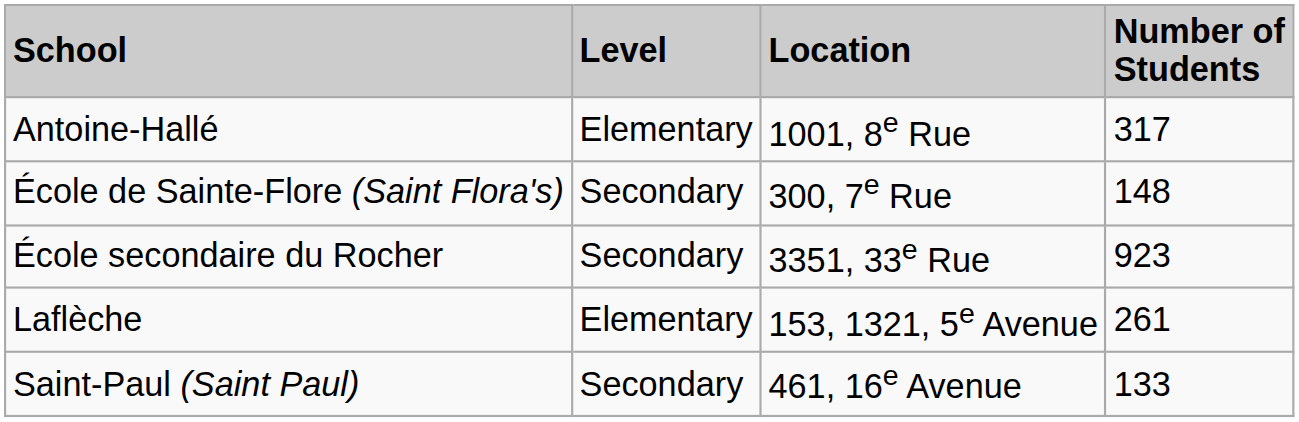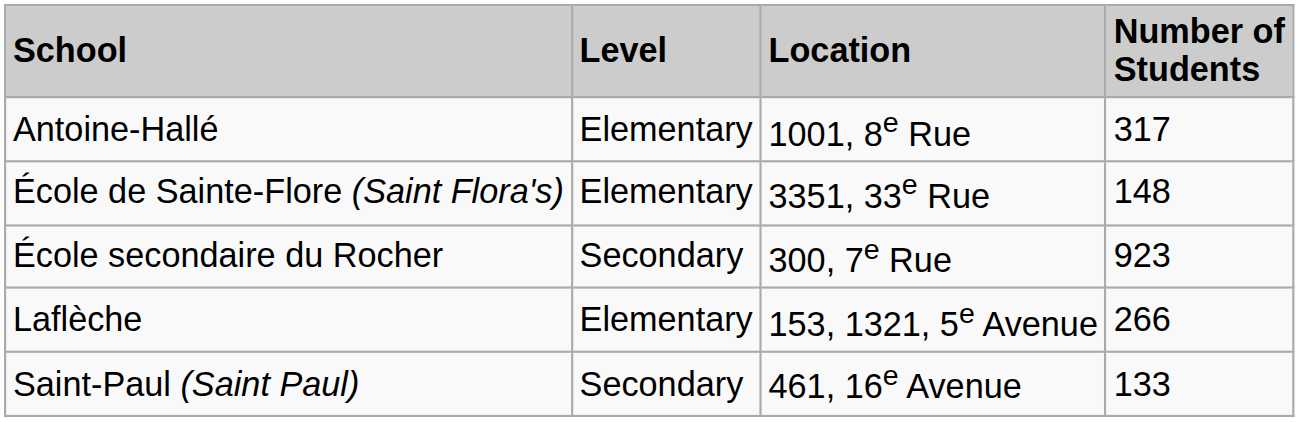 <table class="wikitable">
 <tr>
 <td bgcolor=#cccccc><strong>School</strong></td>
 <td bgcolor=#cccccc><strong>Level</strong></td>
 <td bgcolor=#cccccc><strong>Location</strong></td>
 <td bgcolor=#cccccc><strong>Number of<br>Students</strong></td>
 </tr>
 <tr>
 <td>Antoine-Hallé</td>
 <td>Elementary</td>
 <td>1001, 8<sup>e</sup> Rue</td>
 <td>317</td>
 </tr>
 <tr>
 <td>École de Sainte-Flore <em>(Saint Flora's)</em></td>
-<td>Secondary</td>
-<td>300, 7<sup>e</sup> Rue</td>
+<td>Elementary</td>
+<td>3351, 33<sup>e</sup> Rue</td>
 <td>148</td>
 </tr>
 <tr>
 <td>École secondaire du Rocher</td>
 <td>Secondary</td>
-<td>3351, 33<sup>e</sup> Rue</td>
+<td>300, 7<sup>e</sup> Rue</td>
 <td>923</td>
 </tr>
 <tr>
 <td>Laflèche</td>
 <td>Elementary</td>
 <td>153, 1321, 5<sup>e</sup> Avenue</td>
-<td>261</td>
+<td>266</td>
 </tr>
 <tr>
 <td>Saint-Paul <em>(Saint Paul)</em></td>
 <td>Secondary</td>
 <td>461, 16<sup>e</sup> Avenue</td>
 <td>133</td>
 </tr>
 </table>
